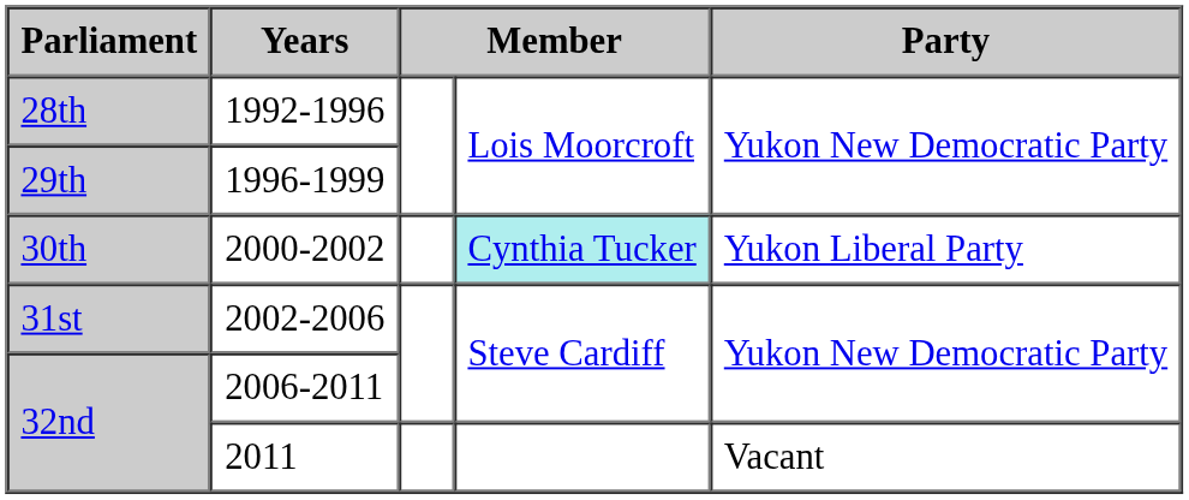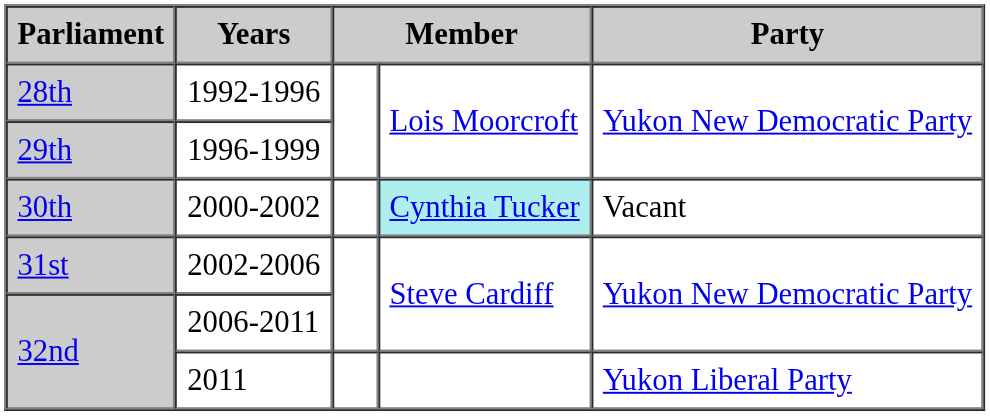 <table border=1 cellpadding=5 cellspacing=0>
 <tr bgcolor="CCCCCC">
 <th>Parliament</th>
 <th>Years</th>
 <th colspan="2">Member</th>
 <th>Party</th>
 </tr>
 <tr>
 <td bgcolor="CCCCCC"><a href='#'>28th</a></td>
 <td>1992-1996</td>
 <td rowspan="2" >   </td>
 <td rowspan="2"><a href='#'>Lois Moorcroft</a></td>
 <td rowspan="2"><a href='#'>Yukon New Democratic Party</a></td>
 </tr>
 <tr>
 <td bgcolor="CCCCCC"><a href='#'>29th</a></td>
 <td>1996-1999</td>
 </tr>
 <tr>
 <td bgcolor="CCCCCC"><a href='#'>30th</a></td>
 <td>2000-2002</td>
 <td>   </td>
 <td style="background: paleturquoise;"><a href='#'>Cynthia Tucker</a></td>
-<td><a href='#'>Yukon Liberal Party</a></td>
+<td>Vacant</td>
 </tr>
 <tr>
 <td bgcolor="CCCCCC"><a href='#'>31st</a></td>
 <td>2002-2006</td>
 <td rowspan="2" >   </td>
 <td rowspan="2"><a href='#'>Steve Cardiff</a></td>
 <td rowspan="2"><a href='#'>Yukon New Democratic Party</a></td>
 </tr>
 <tr>
 <td bgcolor="CCCCCC" rowspan="2"><a href='#'>32nd</a></td>
 <td>2006-2011</td>
 </tr>
 <tr>
 <td>2011</td>
 <td>   </td>
 <td></td>
-<td>Vacant</td>
+<td><a href='#'>Yukon Liberal Party</a></td>
 </tr>
 </table>
